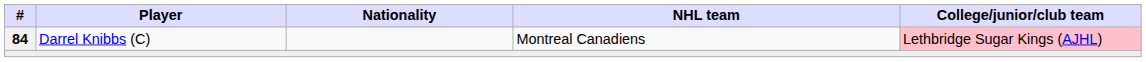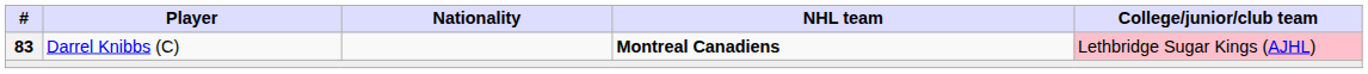 <table class="wikitable" style="width: 100%">
 <tr>
 <th style="background:#ddf; width:2.75%;">#</th>
 <th style="background:#ddf; width:22.0%;">Player</th>
 <th style="background:#ddf; width:20.0%;">Nationality</th>
 <th style="background:#ddf; width:34.0%;">NHL team</th>
 <th style="background:#ddf; width:100.0%;">College/junior/club team</th>
 </tr>
 <tr>
-<th>84</th>
+<th>83</th>
 <td><a href='#'>Darrel Knibbs</a> (C)</td>
 <td></td>
-<td>Montreal Canadiens</td>
+<td><strong>Montreal Canadiens</strong></td>
 <td style="background: pink;">Lethbridge Sugar Kings (<a href='#'>AJHL</a>)</td>
 </tr>
 <tr>
 <td align=center colspan="6" bgcolor="#efefef"></td>
 </tr>
 </table>
